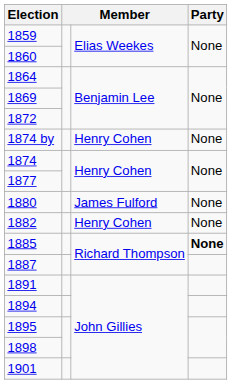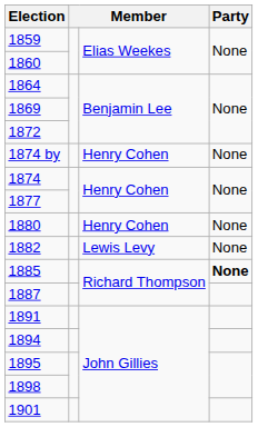 <table class="wikitable">
 <tr>
 <th>Election</th>
 <th colspan="2">Member</th>
 <th>Party</th>
 </tr>
 <tr>
 <td><a href='#'>1859</a></td>
 <td rowspan="2" > </td>
 <td rowspan="2"><a href='#'>Elias Weekes</a></td>
 <td rowspan="2">None</td>
 </tr>
 <tr>
 <td><a href='#'>1860</a></td>
 </tr>
 <tr>
 <td><a href='#'>1864</a></td>
 <td rowspan="3" > </td>
 <td rowspan="3"><a href='#'>Benjamin Lee</a></td>
 <td rowspan="3">None</td>
 </tr>
 <tr>
 <td><a href='#'>1869</a></td>
 </tr>
 <tr>
 <td><a href='#'>1872</a></td>
 </tr>
 <tr>
 <td><a href='#'>1874 by</a></td>
 <td> </td>
 <td><a href='#'>Henry Cohen</a></td>
 <td>None</td>
 </tr>
 <tr>
 <td><a href='#'>1874</a></td>
 <td rowspan="2" > </td>
 <td rowspan="2"><a href='#'>Henry Cohen</a></td>
 <td rowspan="2">None</td>
 </tr>
 <tr>
 <td><a href='#'>1877</a></td>
 </tr>
 <tr>
 <td><a href='#'>1880</a></td>
 <td> </td>
-<td><a href='#'>James Fulford</a></td>
+<td><a href='#'>Henry Cohen</a></td>
 <td>None</td>
 </tr>
 <tr>
 <td><a href='#'>1882</a></td>
 <td> </td>
-<td><a href='#'>Henry Cohen</a></td>
+<td><a href='#'>Lewis Levy</a></td>
 <td>None</td>
 </tr>
 <tr>
 <td><a href='#'>1885</a></td>
 <td> </td>
 <td rowspan="2"><a href='#'>Richard Thompson</a></td>
 <td><strong>None</strong></td>
 </tr>
 <tr>
 <td><a href='#'>1887</a></td>
 <td> </td>
 <td></td>
 </tr>
 <tr>
 <td><a href='#'>1891</a></td>
 <td> </td>
 <td rowspan="5"><a href='#'>John Gillies</a></td>
 <td></td>
 </tr>
 <tr>
 <td><a href='#'>1894</a></td>
 <td> </td>
 <td></td>
 </tr>
 <tr>
 <td><a href='#'>1895</a></td>
 <td rowspan="2" > </td>
 <td rowspan="2"></td>
 </tr>
 <tr>
 <td><a href='#'>1898</a></td>
 </tr>
 <tr>
 <td><a href='#'>1901</a></td>
 <td> </td>
 <td></td>
 </tr>
 </table>
